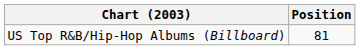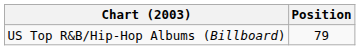 <table class="wikitable">
 <tr>
 <th>Chart (2003)</th>
 <th>Position</th>
 </tr>
 <tr>
 <td>US Top R&B/Hip-Hop Albums (<em>Billboard</em>)</td>
-<td align="center">81</td>
+<td align="center">79</td>
 </tr>
 </table>
